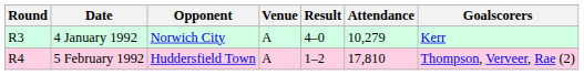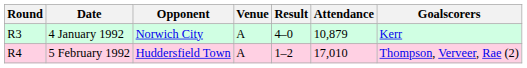 <table class="wikitable">
 <tr>
 <th>Round</th>
 <th>Date</th>
 <th>Opponent</th>
 <th>Venue</th>
 <th>Result</th>
 <th>Attendance</th>
 <th>Goalscorers</th>
 </tr>
 <tr style="background-color: #d0ffe3;">
 <td>R3</td>
 <td>4 January 1992</td>
 <td><a href='#'>Norwich City</a></td>
 <td>A</td>
 <td>4–0</td>
-<td>10,279</td>
+<td>10,879</td>
 <td><a href='#'>Kerr</a></td>
 </tr>
 <tr style="background-color: #ffd0e3;">
 <td>R4</td>
 <td>5 February 1992</td>
 <td><a href='#'>Huddersfield Town</a></td>
 <td>A</td>
 <td>1–2</td>
-<td>17,810</td>
+<td>17,010</td>
 <td><a href='#'>Thompson</a>, <a href='#'>Verveer</a>, <a href='#'>Rae</a> (2)</td>
 </tr>
 </table>
